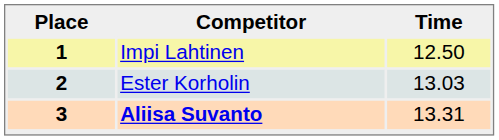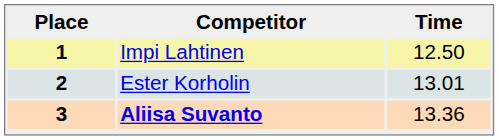 <table style="border-style:solid;border-width:1px;border-color:#808080;background-color:#EFEFEF" cellspacing="2" cellpadding="2" width="380px">
 <tr bgcolor="#EFEFEF">
 <th align=center>Place</th>
 <th align=center>Competitor</th>
 <th align=center>Time</th>
 </tr>
 <tr align="center" valign="top" bgcolor="#F7F6A8">
 <th>1</th>
 <td align="left"> <a href='#'>Impi Lahtinen</a></td>
 <td align="center">12.50</td>
 </tr>
 <tr align="center" valign="top" bgcolor="#DCE5E5">
 <th>2</th>
 <td align="left"> <a href='#'>Ester Korholin</a></td>
-<td align="center">13.03</td>
+<td align="center">13.01</td>
 </tr>
 <tr align="center" valign="top" bgcolor="#FFDAB9">
 <th>3</th>
 <td align="left"><strong> <a href='#'>Aliisa Suvanto</a></strong></td>
-<td align="center">13.31</td>
+<td align="center">13.36</td>
 </tr>
 <tr align="center" valign="top" bgcolor="#FFFFFF">
 </tr>
 </table>
